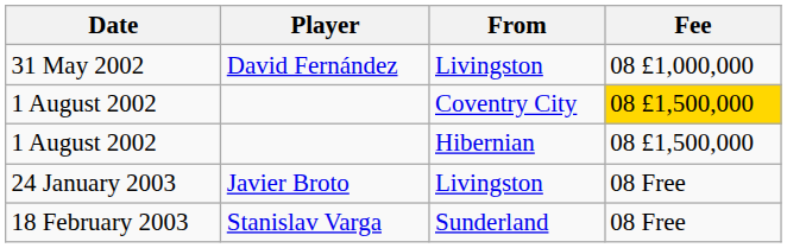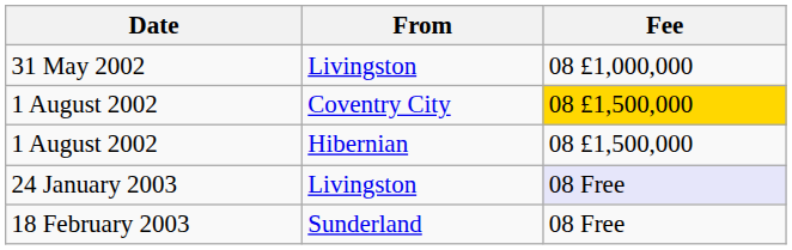 <table class="wikitable sortable" style="text-align:center; font-size:100%;width:80%; text-align:left">
 <tr>
 <th>Date</th>
-<th>Player</th>
 <th>From</th>
 <th>Fee</th>
 </tr>
 <tr>
 <td>31 May 2002</td>
-<td> <a href='#'>David Fernández</a></td>
 <td> <a href='#'>Livingston</a></td>
 <td><span>08</span> £1,000,000</td>
 </tr>
 <tr>
 <td>1 August 2002</td>
-<td> </td>
 <td> <a href='#'>Coventry City</a></td>
 <td style="background: gold;"><span>08</span> £1,500,000</td>
 </tr>
 <tr>
 <td>1 August 2002</td>
-<td> </td>
 <td> <a href='#'>Hibernian</a></td>
 <td><span>08</span> £1,500,000</td>
 </tr>
 <tr>
 <td>24 January 2003</td>
-<td> <a href='#'>Javier Broto</a></td>
 <td> <a href='#'>Livingston</a></td>
-<td><span>08</span> Free</td>
+<td style="background: lavender;"><span>08</span> Free</td>
 </tr>
 <tr>
 <td>18 February 2003</td>
-<td> <a href='#'>Stanislav Varga</a></td>
 <td> <a href='#'>Sunderland</a></td>
 <td><span>08</span> Free</td>
 </tr>
 </table>
